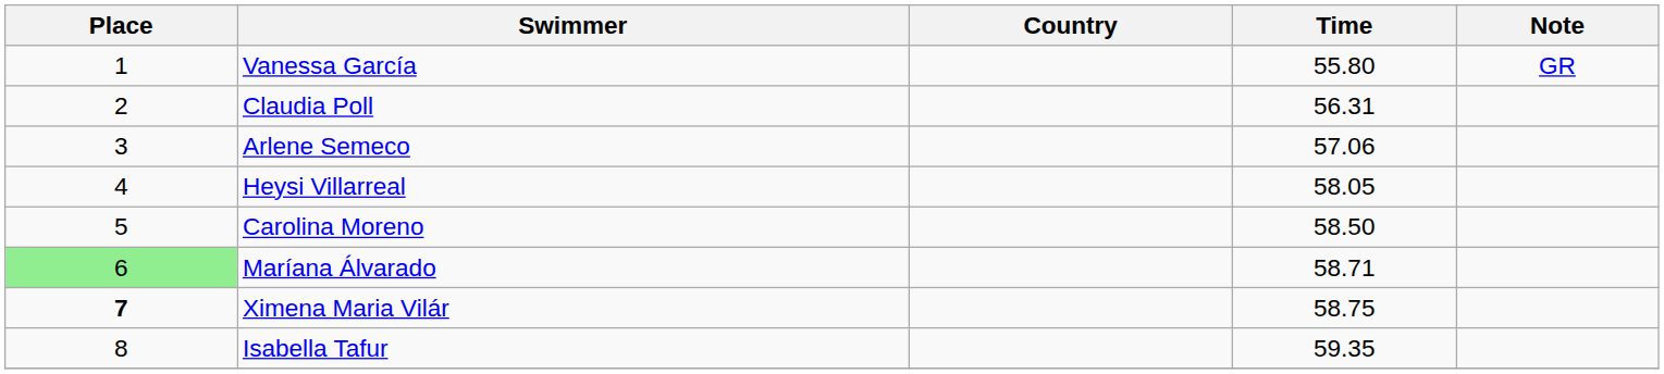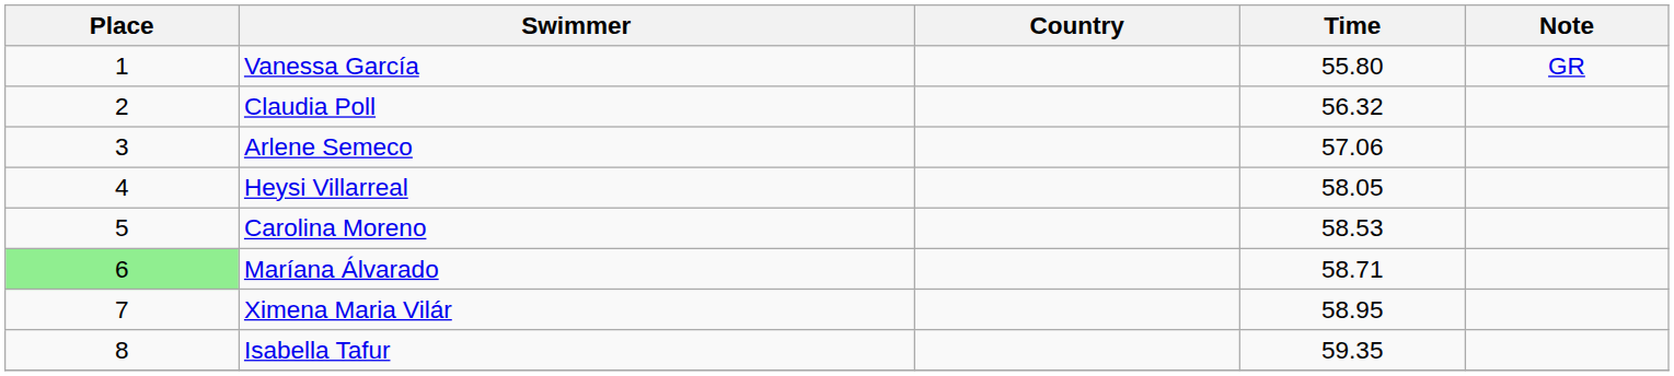 <table class="wikitable" style=" text-align:center; font-size:110%;" width="75%">
 <tr>
 <th>Place</th>
 <th>Swimmer</th>
 <th>Country</th>
 <th>Time</th>
 <th>Note</th>
 </tr>
 <tr>
 <td>1</td>
 <td align=left><a href='#'>Vanessa García</a></td>
 <td align=left></td>
 <td>55.80</td>
 <td><a href='#'>GR</a></td>
 </tr>
 <tr>
 <td>2</td>
 <td align=left><a href='#'>Claudia Poll</a></td>
 <td align=left></td>
-<td>56.31</td>
+<td>56.32</td>
 <td></td>
 </tr>
 <tr>
 <td>3</td>
 <td align=left><a href='#'>Arlene Semeco</a></td>
 <td align=left></td>
 <td>57.06</td>
 <td></td>
 </tr>
 <tr>
 <td>4</td>
 <td align=left><a href='#'>Heysi Villarreal</a></td>
 <td align=left></td>
 <td>58.05</td>
 <td></td>
 </tr>
 <tr>
 <td>5</td>
 <td align=left><a href='#'>Carolina Moreno</a></td>
 <td align=left></td>
-<td>58.50</td>
+<td>58.53</td>
 <td></td>
 </tr>
 <tr>
 <td style="background: lightgreen;">6</td>
 <td align=left><a href='#'>Maríana Álvarado</a></td>
 <td align=left></td>
 <td>58.71</td>
 <td></td>
 </tr>
 <tr>
-<td><strong>7</strong></td>
+<td>7</td>
 <td align=left><a href='#'>Ximena Maria Vilár</a></td>
 <td align=left></td>
-<td>58.75</td>
+<td>58.95</td>
 <td></td>
 </tr>
 <tr>
 <td>8</td>
 <td align=left><a href='#'>Isabella Tafur</a></td>
 <td align=left></td>
 <td>59.35</td>
 <td></td>
 </tr>
 <tr>
 </tr>
 </table>
